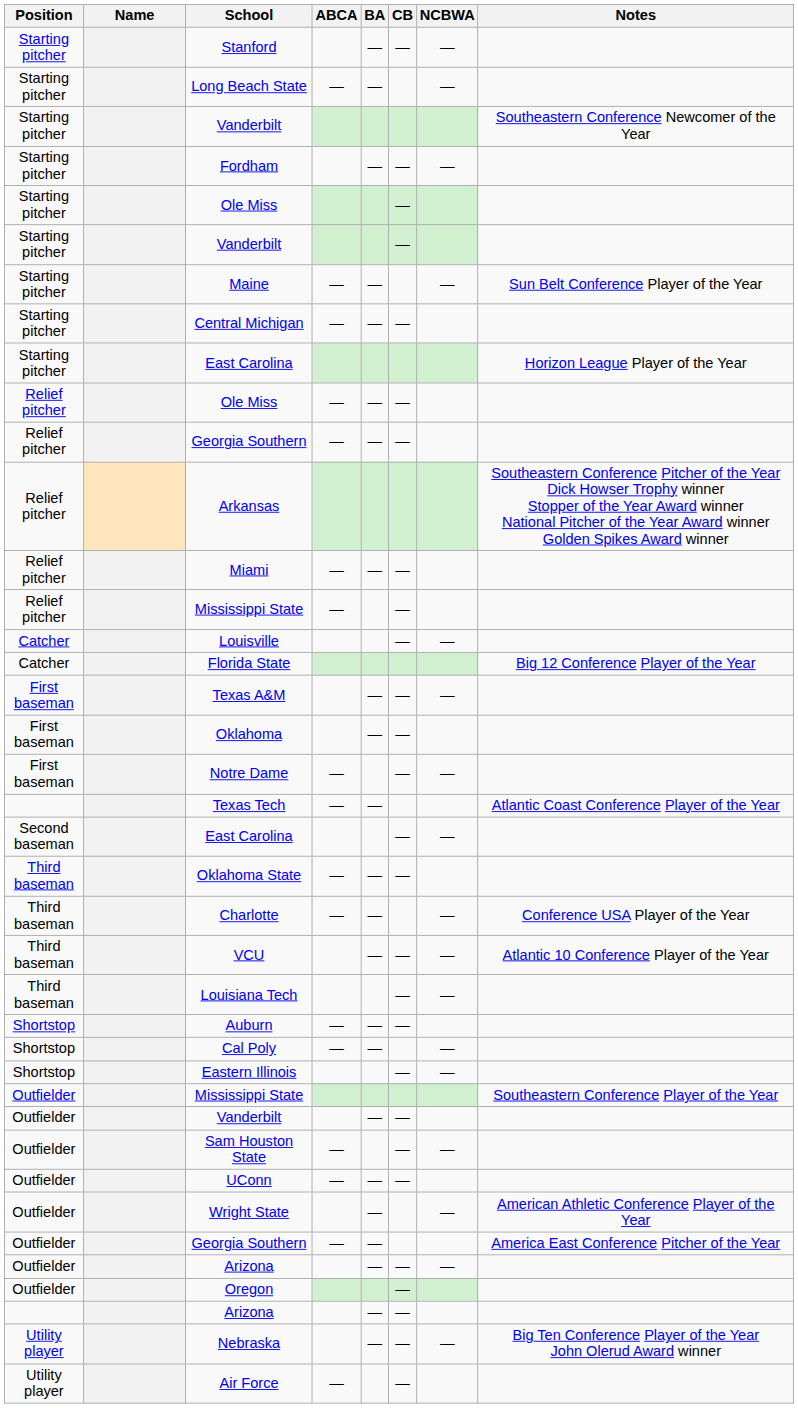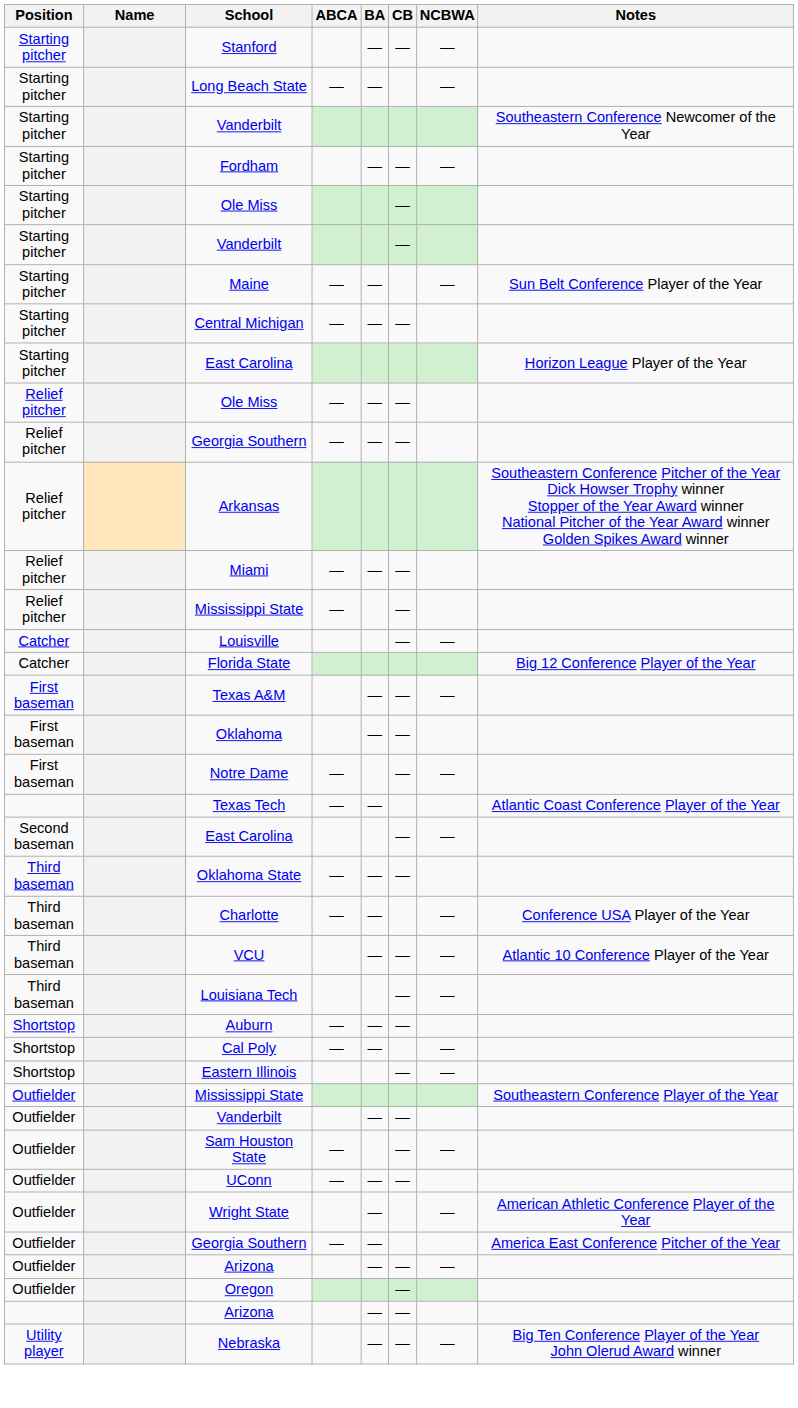 <table class="wikitable sortable plainrowheaders" style="text-align:center">
 <tr>
 <th scope="col" style="width:10%;">Position</th>
 <th scope="col" style="width:13%;">Name</th>
 <th scope="col" style="width:16%;">School</th>
 <th scope="col">ABCA</th>
 <th scope="col">BA</th>
 <th scope="col">CB</th>
 <th scope="col">NCBWA</th>
 <th scope="col" class="unsortable">Notes</th>
 </tr>
 <tr>
 <td><a href='#'>Starting pitcher</a></td>
 <th scope="row" style="text-align:center"></th>
 <td><a href='#'>Stanford</a></td>
 <td></td>
 <td>—</td>
 <td>—</td>
 <td>—</td>
 <td></td>
 </tr>
 <tr>
 <td>Starting pitcher</td>
 <th scope="row" style="text-align:center"></th>
 <td><a href='#'>Long Beach State</a></td>
 <td>—</td>
 <td>—</td>
 <td></td>
 <td>—</td>
 <td></td>
 </tr>
 <tr>
 <td>Starting pitcher</td>
 <th scope="row" style="text-align:center"></th>
 <td><a href='#'>Vanderbilt</a></td>
 <td style="background:#d0f0d0;"></td>
 <td style="background:#d0f0d0;"></td>
 <td style="background:#d0f0d0;"></td>
 <td style="background:#d0f0d0;"></td>
 <td><a href='#'>Southeastern Conference</a> Newcomer of the Year</td>
 </tr>
 <tr>
 <td>Starting pitcher</td>
 <th scope="row" style="text-align:center"></th>
 <td><a href='#'>Fordham</a></td>
 <td></td>
 <td>—</td>
 <td>—</td>
 <td>—</td>
 <td></td>
 </tr>
 <tr>
 <td>Starting pitcher</td>
 <th scope="row" style="text-align:center"></th>
 <td><a href='#'>Ole Miss</a></td>
 <td style="background:#d0f0d0;"></td>
 <td style="background:#d0f0d0;"></td>
 <td style="background:#d0f0d0;">—</td>
 <td style="background:#d0f0d0;"></td>
 <td></td>
 </tr>
 <tr>
 <td>Starting pitcher</td>
 <th scope="row" style="text-align:center"></th>
 <td><a href='#'>Vanderbilt</a></td>
 <td style="background:#d0f0d0;"></td>
 <td style="background:#d0f0d0;"></td>
 <td style="background:#d0f0d0;">—</td>
 <td style="background:#d0f0d0;"></td>
 <td></td>
 </tr>
 <tr>
 <td>Starting pitcher</td>
 <th scope="row" style="text-align:center"></th>
 <td><a href='#'>Maine</a></td>
 <td>—</td>
 <td>—</td>
 <td></td>
 <td>—</td>
 <td><a href='#'>Sun Belt Conference</a> Player of the Year</td>
 </tr>
 <tr>
 <td>Starting pitcher</td>
 <th scope="row" style="text-align:center"></th>
 <td><a href='#'>Central Michigan</a></td>
 <td>—</td>
 <td>—</td>
 <td>—</td>
 <td></td>
 <td></td>
 </tr>
 <tr>
 <td>Starting pitcher</td>
 <th scope="row" style="text-align:center"></th>
 <td><a href='#'>East Carolina</a></td>
 <td style="background:#d0f0d0;"></td>
 <td style="background:#d0f0d0;"></td>
 <td style="background:#d0f0d0;"></td>
 <td style="background:#d0f0d0;"></td>
 <td><a href='#'>Horizon League</a> Player of the Year</td>
 </tr>
 <tr>
 <td><a href='#'>Relief pitcher</a></td>
 <th scope="row" style="text-align:center"></th>
 <td><a href='#'>Ole Miss</a></td>
 <td>—</td>
 <td>—</td>
 <td>—</td>
 <td></td>
 <td></td>
 </tr>
 <tr>
 <td>Relief pitcher</td>
 <th scope="row" style="text-align:center"></th>
 <td><a href='#'>Georgia Southern</a></td>
 <td>—</td>
 <td>—</td>
 <td>—</td>
 <td></td>
 <td></td>
 </tr>
 <tr>
 <td>Relief pitcher</td>
 <th scope="row" style="text-align:center; background:#ffe6bd"></th>
 <td><a href='#'>Arkansas</a></td>
 <td style="background:#d0f0d0;"></td>
 <td style="background:#d0f0d0;"></td>
 <td style="background:#d0f0d0;"></td>
 <td style="background:#d0f0d0;"></td>
 <td><a href='#'>Southeastern Conference</a> <a href='#'>Pitcher of the Year</a><br><a href='#'>Dick Howser Trophy</a> winner<br><a href='#'>Stopper of the Year Award</a> winner<br><a href='#'>National Pitcher of the Year Award</a> winner<br><a href='#'>Golden Spikes Award</a> winner</td>
 </tr>
 <tr>
 <td>Relief pitcher</td>
 <th scope="row" style="text-align:center"></th>
 <td><a href='#'>Miami</a></td>
 <td>—</td>
 <td>—</td>
 <td>—</td>
 <td></td>
 <td></td>
 </tr>
 <tr>
 <td>Relief pitcher</td>
 <th scope="row" style="text-align:center"></th>
 <td><a href='#'>Mississippi State</a></td>
 <td>—</td>
 <td></td>
 <td>—</td>
 <td></td>
 <td></td>
 </tr>
 <tr>
 <td><a href='#'>Catcher</a></td>
 <th scope="row" style="text-align:center"></th>
 <td><a href='#'>Louisville</a></td>
 <td></td>
 <td></td>
 <td>—</td>
 <td>—</td>
 <td></td>
 </tr>
 <tr>
 <td>Catcher</td>
 <th scope="row" style="text-align:center"></th>
 <td><a href='#'>Florida State</a></td>
 <td style="background:#d0f0d0;"></td>
 <td style="background:#d0f0d0;"></td>
 <td style="background:#d0f0d0;"></td>
 <td style="background:#d0f0d0;"></td>
 <td><a href='#'>Big 12 Conference</a> <a href='#'>Player of the Year</a></td>
 </tr>
 <tr>
 <td><a href='#'>First baseman</a></td>
 <th scope="row" style="text-align:center"></th>
 <td><a href='#'>Texas A&M</a></td>
 <td></td>
 <td>—</td>
 <td>—</td>
 <td>—</td>
 <td></td>
 </tr>
 <tr>
 <td>First baseman</td>
 <th scope="row" style="text-align:center"></th>
 <td><a href='#'>Oklahoma</a></td>
 <td></td>
 <td>—</td>
 <td>—</td>
 <td></td>
 <td></td>
 </tr>
 <tr>
 <td>First baseman</td>
 <th scope="row" style="text-align:center"></th>
 <td><a href='#'>Notre Dame</a></td>
 <td>—</td>
 <td></td>
 <td>—</td>
 <td>—</td>
 <td></td>
 </tr>
 <tr>
 <td></td>
 <th scope="row" style="text-align:center"></th>
 <td><a href='#'>Texas Tech</a></td>
 <td>—</td>
 <td>—</td>
 <td></td>
 <td></td>
 <td><a href='#'>Atlantic Coast Conference</a> <a href='#'>Player of the Year</a></td>
 </tr>
 <tr>
 <td>Second baseman</td>
 <th scope="row" style="text-align:center"></th>
 <td><a href='#'>East Carolina</a></td>
 <td></td>
 <td></td>
 <td>—</td>
 <td>—</td>
 <td></td>
 </tr>
 <tr>
 <td><a href='#'>Third baseman</a></td>
 <th scope="row" style="text-align:center"></th>
 <td><a href='#'>Oklahoma State</a></td>
 <td>—</td>
 <td>—</td>
 <td>—</td>
 <td></td>
 <td></td>
 </tr>
 <tr>
 <td>Third baseman</td>
 <th scope="row" style="text-align:center"></th>
 <td><a href='#'>Charlotte</a></td>
 <td>—</td>
 <td>—</td>
 <td></td>
 <td>—</td>
 <td><a href='#'>Conference USA</a> Player of the Year</td>
 </tr>
 <tr>
 <td>Third baseman</td>
 <th scope="row" style="text-align:center"></th>
 <td><a href='#'>VCU</a></td>
 <td></td>
 <td>—</td>
 <td>—</td>
 <td>—</td>
 <td><a href='#'>Atlantic 10 Conference</a> Player of the Year</td>
 </tr>
 <tr>
 <td>Third baseman</td>
 <th scope="row" style="text-align:center"></th>
 <td><a href='#'>Louisiana Tech</a></td>
 <td></td>
 <td></td>
 <td>—</td>
 <td>—</td>
 <td></td>
 </tr>
 <tr>
 <td><a href='#'>Shortstop</a></td>
 <th scope="row" style="text-align:center"></th>
 <td><a href='#'>Auburn</a></td>
 <td>—</td>
 <td>—</td>
 <td>—</td>
 <td></td>
 <td></td>
 </tr>
 <tr>
 <td>Shortstop</td>
 <th scope="row" style="text-align:center"></th>
 <td><a href='#'>Cal Poly</a></td>
 <td>—</td>
 <td>—</td>
 <td></td>
 <td>—</td>
 <td></td>
 </tr>
 <tr>
 <td>Shortstop</td>
 <th scope="row" style="text-align:center"></th>
 <td><a href='#'>Eastern Illinois</a></td>
 <td></td>
 <td></td>
 <td>—</td>
 <td>—</td>
 <td></td>
 </tr>
 <tr>
 <td><a href='#'>Outfielder</a></td>
 <th scope="row" style="text-align:center"></th>
 <td><a href='#'>Mississippi State</a></td>
 <td style="background:#d0f0d0;"></td>
 <td style="background:#d0f0d0;"></td>
 <td style="background:#d0f0d0;"></td>
 <td style="background:#d0f0d0;"></td>
 <td><a href='#'>Southeastern Conference</a> <a href='#'>Player of the Year</a></td>
 </tr>
 <tr>
 <td>Outfielder</td>
 <th scope="row" style="text-align:center"></th>
 <td><a href='#'>Vanderbilt</a></td>
 <td></td>
 <td>—</td>
 <td>—</td>
 <td></td>
 <td></td>
 </tr>
 <tr>
 <td>Outfielder</td>
 <th scope="row" style="text-align:center"></th>
 <td><a href='#'>Sam Houston State</a></td>
 <td>—</td>
 <td></td>
 <td>—</td>
 <td>—</td>
 <td></td>
 </tr>
 <tr>
 <td>Outfielder</td>
 <th scope="row" style="text-align:center"></th>
 <td><a href='#'>UConn</a></td>
 <td>—</td>
 <td>—</td>
 <td>—</td>
 <td></td>
 <td></td>
 </tr>
 <tr>
 <td>Outfielder</td>
 <th scope="row" style="text-align:center"></th>
 <td><a href='#'>Wright State</a></td>
 <td></td>
 <td>—</td>
 <td></td>
 <td>—</td>
 <td><a href='#'>American Athletic Conference</a> <a href='#'>Player of the Year</a></td>
 </tr>
 <tr>
 <td>Outfielder</td>
 <th scope="row" style="text-align:center"></th>
 <td><a href='#'>Georgia Southern</a></td>
 <td>—</td>
 <td>—</td>
 <td></td>
 <td></td>
 <td><a href='#'>America East Conference</a> <a href='#'>Pitcher of the Year</a></td>
 </tr>
 <tr>
 <td>Outfielder</td>
 <th scope="row" style="text-align:center"></th>
 <td><a href='#'>Arizona</a></td>
 <td></td>
 <td>—</td>
 <td>—</td>
 <td>—</td>
 <td></td>
 </tr>
 <tr>
 <td>Outfielder</td>
 <th scope="row" style="text-align:center"></th>
 <td><a href='#'>Oregon</a></td>
 <td style="background:#d0f0d0;"></td>
 <td style="background:#d0f0d0;"></td>
 <td style="background:#d0f0d0;">—</td>
 <td style="background:#d0f0d0;"></td>
 <td></td>
 </tr>
 <tr>
 <td></td>
 <th scope="row" style="text-align:center"></th>
 <td><a href='#'>Arizona</a></td>
 <td></td>
 <td>—</td>
 <td>—</td>
 <td></td>
 <td></td>
 </tr>
 <tr>
 <td><a href='#'>Utility player</a></td>
 <th scope="row" style="text-align:center"></th>
 <td><a href='#'>Nebraska</a></td>
 <td></td>
 <td>—</td>
 <td>—</td>
 <td>—</td>
 <td><a href='#'>Big Ten Conference</a> <a href='#'>Player of the Year</a><br><a href='#'>John Olerud Award</a> winner</td>
 </tr>
-<tr>
-<td>Utility player</td>
-<th scope="row" style="text-align:center"></th>
-<td><a href='#'>Air Force</a></td>
-<td>—</td>
-<td></td>
-<td>—</td>
-<td></td>
-<td></td>
-</tr>
 </table>
